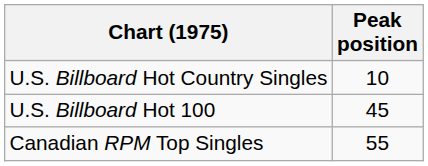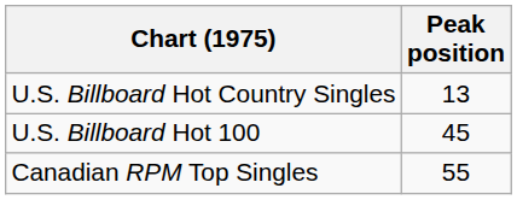 <table class="wikitable sortable">
 <tr>
 <th align="left">Chart (1975)</th>
 <th align="center">Peak<br>position</th>
 </tr>
 <tr>
 <td align="left">U.S. <em>Billboard</em> Hot Country Singles</td>
-<td align="center">10</td>
+<td align="center">13</td>
 </tr>
 <tr>
 <td align="left">U.S. <em>Billboard</em> Hot 100</td>
 <td align="center">45</td>
 </tr>
 <tr>
 <td align="left">Canadian <em>RPM</em> Top Singles </td>
 <td align="center">55</td>
 </tr>
 </table>
